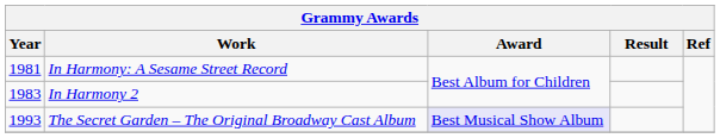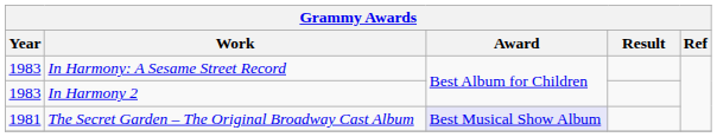 <table class="wikitable">
 <tr>
 <th colspan="6" align="center"><a href='#'>Grammy Awards</a></th>
 </tr>
 <tr>
 <th>Year</th>
 <th style="width:375px;">Work</th>
 <th style="width:175px;">Award</th>
 <th width="65">Result</th>
 <th width="20">Ref</th>
 </tr>
 <tr>
-<td><a href='#'>1981</a></td>
+<td><a href='#'>1983</a></td>
 <td><em><a href='#'>In Harmony: A Sesame Street Record</a></em></td>
 <td rowspan="2"><a href='#'>Best Album for Children</a></td>
 <td></td>
 <td align="center" rowspan="3"></td>
 </tr>
 <tr>
 <td><a href='#'>1983</a></td>
 <td><em><a href='#'>In Harmony 2</a></em></td>
 <td></td>
 </tr>
 <tr>
-<td><a href='#'>1993</a></td>
+<td><a href='#'>1981</a></td>
 <td><em> <a href='#'>The Secret Garden – The Original Broadway Cast Album</a></em></td>
 <td style="background: lavender;"><a href='#'>Best Musical Show Album</a></td>
 <td></td>
 </tr>
 <tr>
 </tr>
 </table>
